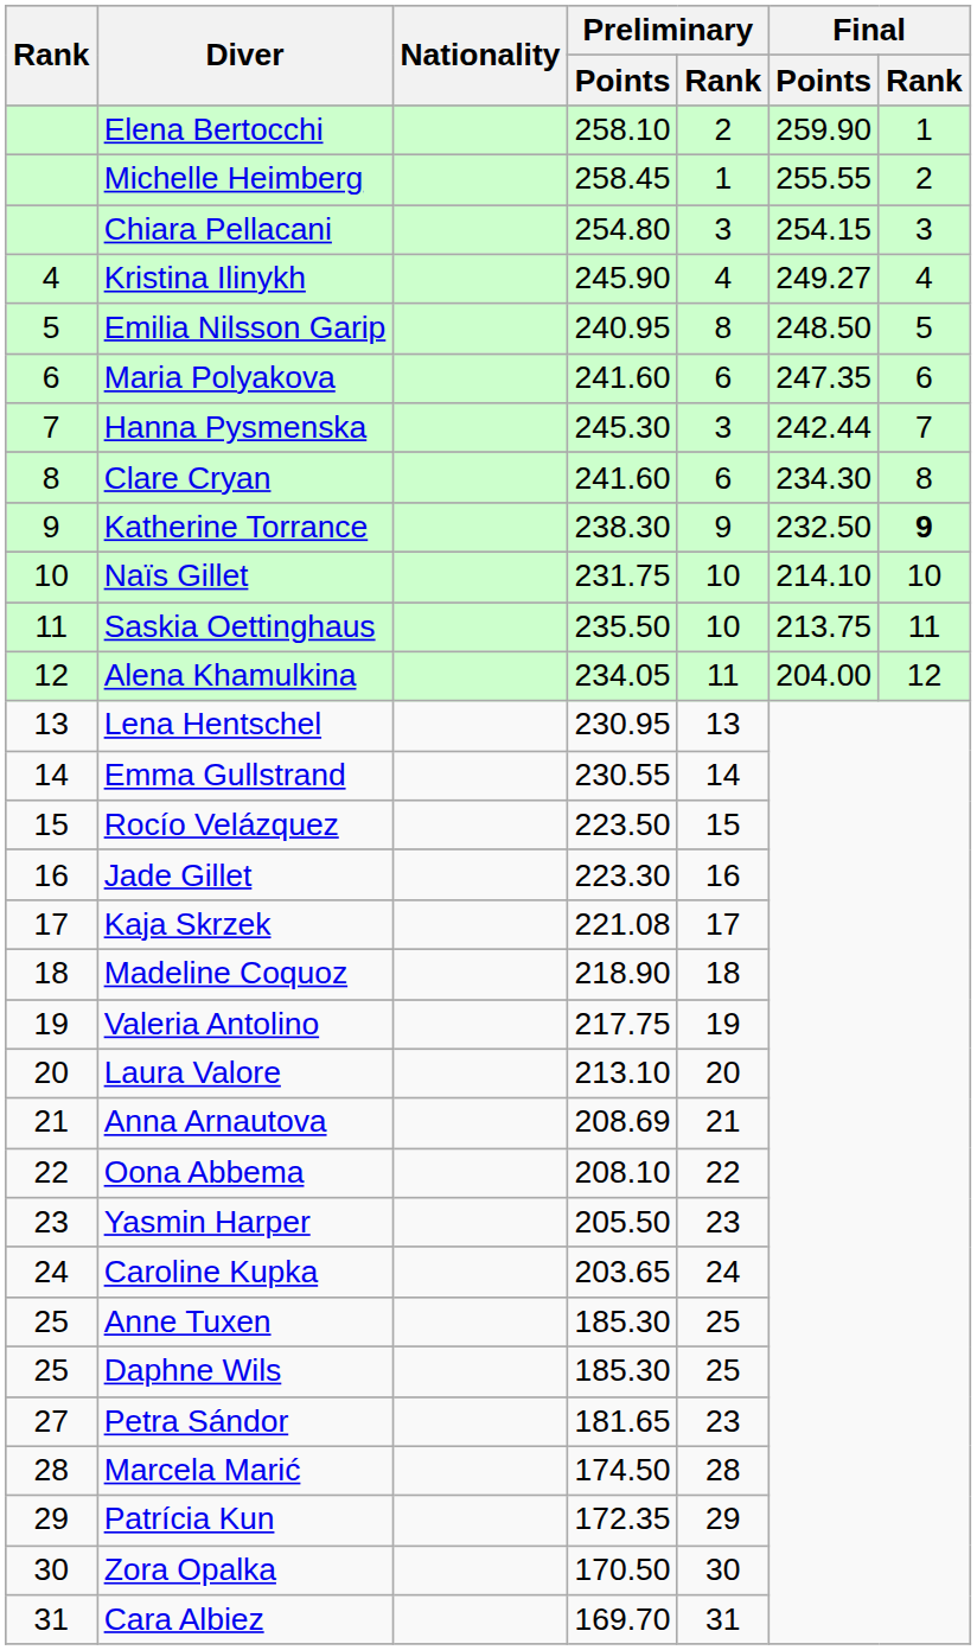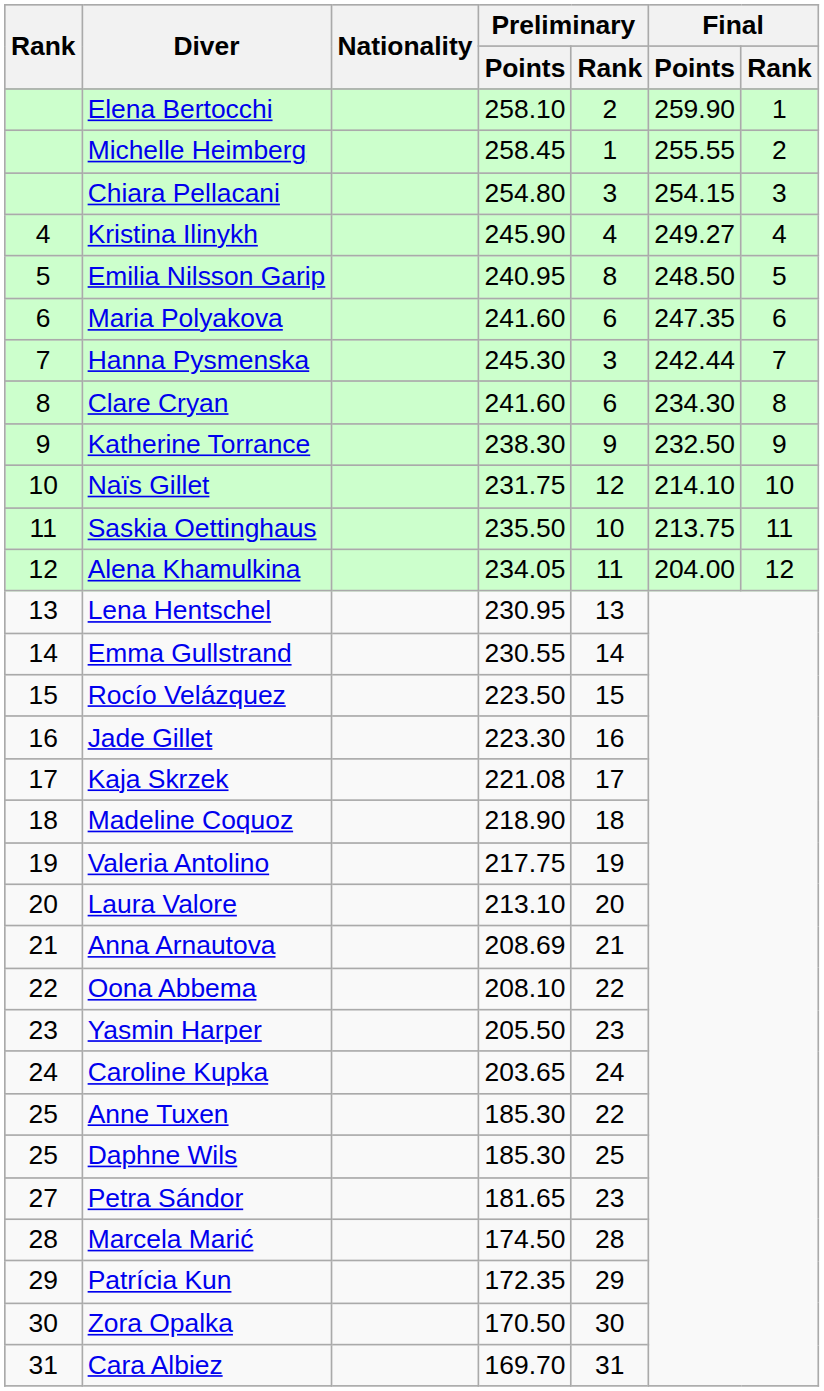 <table class="wikitable sortable" style="text-align:center">
 <tr>
 <th rowspan=2>Rank</th>
 <th rowspan=2>Diver</th>
 <th rowspan=2>Nationality</th>
 <th colspan=2>Preliminary</th>
 <th colspan=2>Final</th>
 </tr>
 <tr>
 <th>Points</th>
 <th>Rank</th>
 <th>Points</th>
 <th>Rank</th>
 </tr>
 <tr bgcolor=ccffcc>
 <td></td>
 <td align=left><a href='#'>Elena Bertocchi</a></td>
 <td align=left></td>
 <td>258.10</td>
 <td>2</td>
 <td>259.90</td>
 <td>1</td>
 </tr>
 <tr bgcolor=ccffcc>
 <td></td>
 <td align=left><a href='#'>Michelle Heimberg</a></td>
 <td align=left></td>
 <td>258.45</td>
 <td>1</td>
 <td>255.55</td>
 <td>2</td>
 </tr>
 <tr bgcolor=ccffcc>
 <td></td>
 <td align=left><a href='#'>Chiara Pellacani</a></td>
 <td align=left></td>
 <td>254.80</td>
 <td>3</td>
 <td>254.15</td>
 <td>3</td>
 </tr>
 <tr bgcolor=ccffcc>
 <td>4</td>
 <td align=left><a href='#'>Kristina Ilinykh</a></td>
 <td align=left></td>
 <td>245.90</td>
 <td>4</td>
 <td>249.27</td>
 <td>4</td>
 </tr>
 <tr bgcolor=ccffcc>
 <td>5</td>
 <td align=left><a href='#'>Emilia Nilsson Garip</a></td>
 <td align=left></td>
 <td>240.95</td>
 <td>8</td>
 <td>248.50</td>
 <td>5</td>
 </tr>
 <tr bgcolor=ccffcc>
 <td>6</td>
 <td align=left><a href='#'>Maria Polyakova</a></td>
 <td align=left></td>
 <td>241.60</td>
 <td>6</td>
 <td>247.35</td>
 <td>6</td>
 </tr>
 <tr bgcolor=ccffcc>
 <td>7</td>
 <td align=left><a href='#'>Hanna Pysmenska</a></td>
 <td align=left></td>
 <td>245.30</td>
 <td>3</td>
 <td>242.44</td>
 <td>7</td>
 </tr>
 <tr bgcolor=ccffcc>
 <td>8</td>
 <td align=left><a href='#'>Clare Cryan</a></td>
 <td align=left></td>
 <td>241.60</td>
 <td>6</td>
 <td>234.30</td>
 <td>8</td>
 </tr>
 <tr bgcolor=ccffcc>
 <td>9</td>
 <td align=left><a href='#'>Katherine Torrance</a></td>
 <td align=left></td>
 <td>238.30</td>
 <td>9</td>
 <td>232.50</td>
-<td><strong>9</strong></td>
+<td>9</td>
 </tr>
 <tr bgcolor=ccffcc>
 <td>10</td>
 <td align=left><a href='#'>Naïs Gillet</a></td>
 <td align=left></td>
 <td>231.75</td>
-<td>10</td>
+<td>12</td>
 <td>214.10</td>
 <td>10</td>
 </tr>
 <tr bgcolor=ccffcc>
 <td>11</td>
 <td align=left><a href='#'>Saskia Oettinghaus</a></td>
 <td align=left></td>
 <td>235.50</td>
 <td>10</td>
 <td>213.75</td>
 <td>11</td>
 </tr>
 <tr bgcolor=ccffcc>
 <td>12</td>
 <td align=left><a href='#'>Alena Khamulkina</a></td>
 <td align=left></td>
 <td>234.05</td>
 <td>11</td>
 <td>204.00</td>
 <td>12</td>
 </tr>
 <tr>
 <td>13</td>
 <td align=left><a href='#'>Lena Hentschel</a></td>
 <td align=left></td>
 <td>230.95</td>
 <td>13</td>
 <td colspan=2 rowspan=19></td>
 </tr>
 <tr>
 <td>14</td>
 <td align=left><a href='#'>Emma Gullstrand</a></td>
 <td align=left></td>
 <td>230.55</td>
 <td>14</td>
 </tr>
 <tr>
 <td>15</td>
 <td align=left><a href='#'>Rocío Velázquez</a></td>
 <td align=left></td>
 <td>223.50</td>
 <td>15</td>
 </tr>
 <tr>
 <td>16</td>
 <td align=left><a href='#'>Jade Gillet</a></td>
 <td align=left></td>
 <td>223.30</td>
 <td>16</td>
 </tr>
 <tr>
 <td>17</td>
 <td align=left><a href='#'>Kaja Skrzek</a></td>
 <td align=left></td>
 <td>221.08</td>
 <td>17</td>
 </tr>
 <tr>
 <td>18</td>
 <td align=left><a href='#'>Madeline Coquoz</a></td>
 <td align=left></td>
 <td>218.90</td>
 <td>18</td>
 </tr>
 <tr>
 <td>19</td>
 <td align=left><a href='#'>Valeria Antolino</a></td>
 <td align=left></td>
 <td>217.75</td>
 <td>19</td>
 </tr>
 <tr>
 <td>20</td>
 <td align=left><a href='#'>Laura Valore</a></td>
 <td align=left></td>
 <td>213.10</td>
 <td>20</td>
 </tr>
 <tr>
 <td>21</td>
 <td align=left><a href='#'>Anna Arnautova</a></td>
 <td align=left></td>
 <td>208.69</td>
 <td>21</td>
 </tr>
 <tr>
 <td>22</td>
 <td align=left><a href='#'>Oona Abbema</a></td>
 <td align=left></td>
 <td>208.10</td>
 <td>22</td>
 </tr>
 <tr>
 <td>23</td>
 <td align=left><a href='#'>Yasmin Harper</a></td>
 <td align=left></td>
 <td>205.50</td>
 <td>23</td>
 </tr>
 <tr>
 <td>24</td>
 <td align=left><a href='#'>Caroline Kupka</a></td>
 <td align=left></td>
 <td>203.65</td>
 <td>24</td>
 </tr>
 <tr>
 <td>25</td>
 <td align=left><a href='#'>Anne Tuxen</a></td>
 <td align=left></td>
 <td>185.30</td>
-<td>25</td>
+<td>22</td>
 </tr>
 <tr>
 <td>25</td>
 <td align=left><a href='#'>Daphne Wils</a></td>
 <td align=left></td>
 <td>185.30</td>
 <td>25</td>
 </tr>
 <tr>
 <td>27</td>
 <td align=left><a href='#'>Petra Sándor</a></td>
 <td align=left></td>
 <td>181.65</td>
 <td>23</td>
 </tr>
 <tr>
 <td>28</td>
 <td align=left><a href='#'>Marcela Marić</a></td>
 <td align=left></td>
 <td>174.50</td>
 <td>28</td>
 </tr>
 <tr>
 <td>29</td>
 <td align=left><a href='#'>Patrícia Kun</a></td>
 <td align=left></td>
 <td>172.35</td>
 <td>29</td>
 </tr>
 <tr>
 <td>30</td>
 <td align=left><a href='#'>Zora Opalka</a></td>
 <td align=left></td>
 <td>170.50</td>
 <td>30</td>
 </tr>
 <tr>
 <td>31</td>
 <td align=left><a href='#'>Cara Albiez</a></td>
 <td align=left></td>
 <td>169.70</td>
 <td>31</td>
 </tr>
 </table>
